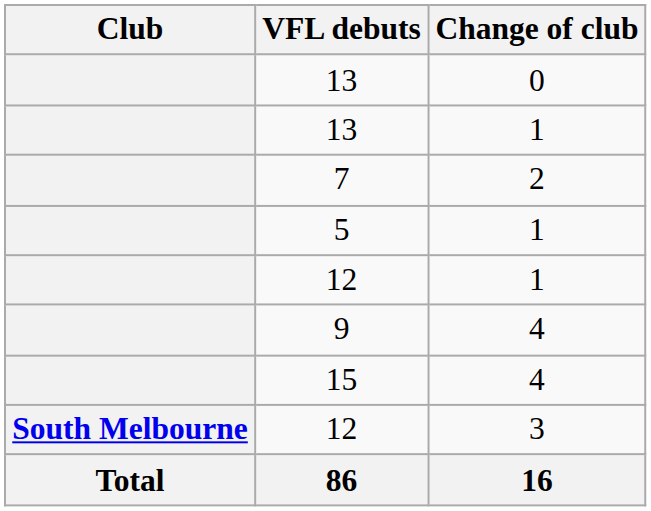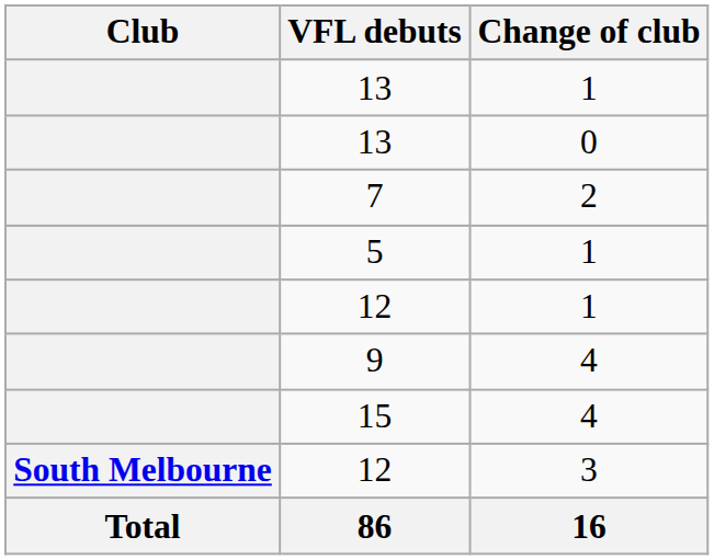 <table class="wikitable plainrowheaders sortable" style="text-align:center;">
 <tr>
 <th scope="col">Club</th>
 <th scope="col">VFL debuts</th>
 <th scope="col">Change of club</th>
 </tr>
 <tr>
 <th scope="row"></th>
 <td>13</td>
-<td>0</td>
+<td>1</td>
 </tr>
 <tr>
 <th scope="row"></th>
 <td>13</td>
-<td>1</td>
+<td>0</td>
 </tr>
 <tr>
 <th scope="row"></th>
 <td>7</td>
 <td>2</td>
 </tr>
 <tr>
 <th scope="row"></th>
 <td>5</td>
 <td>1</td>
 </tr>
 <tr>
 <th scope="row"></th>
 <td>12</td>
 <td>1</td>
 </tr>
 <tr>
 <th scope="row"></th>
 <td>9</td>
 <td>4</td>
 </tr>
 <tr>
 <th scope="row"></th>
 <td>15</td>
 <td>4</td>
 </tr>
 <tr>
 <th scope="row"><a href='#'>South Melbourne</a></th>
 <td>12</td>
 <td>3</td>
 </tr>
 <tr class="sortbottom">
 <th>Total</th>
 <th>86</th>
 <th>16</th>
 </tr>
 </table>
